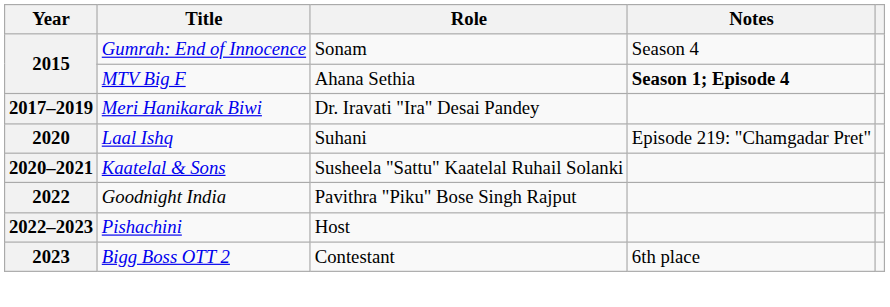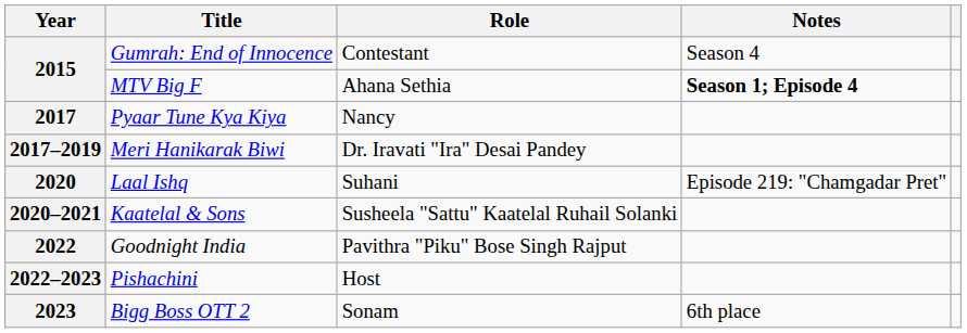 <table class="wikitable plainrowheaders sortable">
 <tr>
 <th scope="col">Year</th>
 <th scope="col">Title</th>
 <th scope="col">Role</th>
 <th scope="col" class="unsortable">Notes</th>
 <th scope="col" class="unsortable"></th>
 </tr>
 <tr>
 <th rowspan="2">2015</th>
 <td><em><a href='#'>Gumrah: End of Innocence</a></em></td>
-<td>Sonam</td>
+<td>Contestant</td>
 <td>Season 4</td>
 <td></td>
 </tr>
 <tr>
 <td><em><a href='#'>MTV Big F</a></em></td>
 <td>Ahana Sethia</td>
 <td><strong>Season 1; Episode 4</strong></td>
+<td></td>
+</tr>
+<tr>
+<th scope="row">2017</th>
+<td><em><a href='#'>Pyaar Tune Kya Kiya</a></em></td>
+<td>Nancy</td>
+<td></td>
 <td></td>
 </tr>
 <tr>
 <th scope="row">2017–2019</th>
 <td><em><a href='#'>Meri Hanikarak Biwi</a></em></td>
 <td>Dr. Iravati "Ira" Desai Pandey</td>
 <td></td>
 <td></td>
 </tr>
 <tr>
 <th scope="row">2020</th>
 <td><em><a href='#'>Laal Ishq</a></em></td>
 <td>Suhani</td>
 <td>Episode 219: "Chamgadar Pret"</td>
 <td></td>
 </tr>
 <tr>
 <th scope="row">2020–2021</th>
 <td><em><a href='#'>Kaatelal & Sons</a></em></td>
 <td>Susheela "Sattu" Kaatelal Ruhail Solanki</td>
 <td></td>
 <td></td>
 </tr>
 <tr>
 <th scope="row">2022</th>
 <td><em>Goodnight India</em></td>
 <td>Pavithra "Piku" Bose Singh Rajput</td>
 <td></td>
 <td></td>
 </tr>
 <tr>
 <th scope="row">2022–2023</th>
 <td><em><a href='#'>Pishachini</a></em></td>
 <td>Host</td>
 <td></td>
 <td></td>
 </tr>
 <tr>
 <th scope="row">2023</th>
 <td><em><a href='#'>Bigg Boss OTT 2</a></em></td>
-<td>Contestant</td>
+<td>Sonam</td>
 <td>6th place</td>
 <td></td>
 </tr>
 </table>
